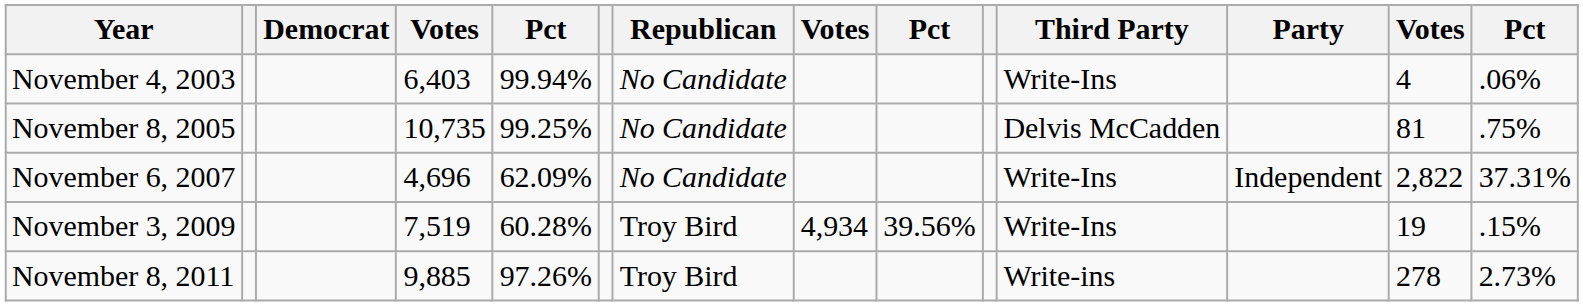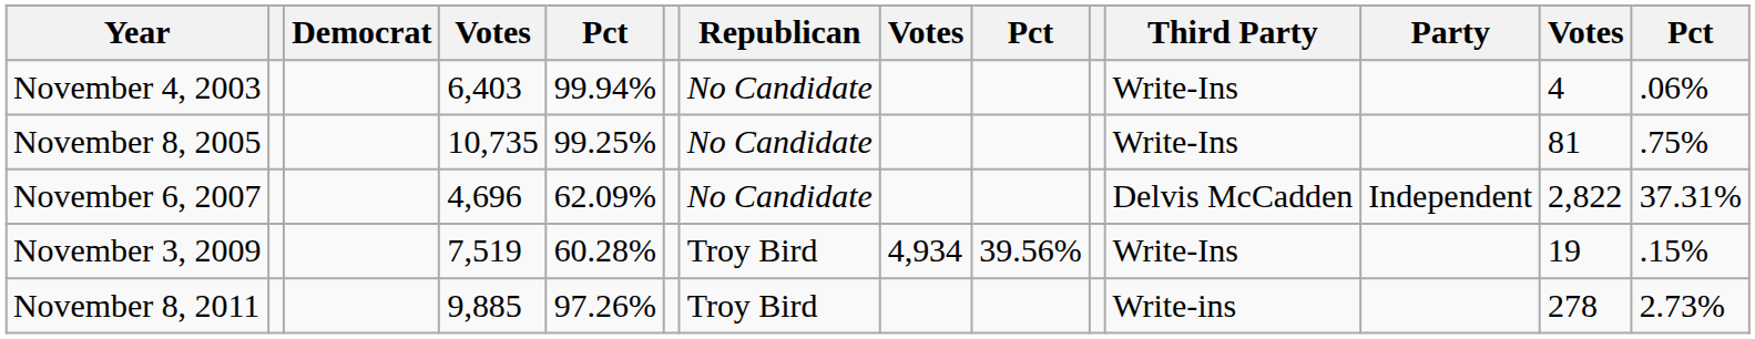 <table class="wikitable" style="margin:0.5em ; font-size:95%">
 <tr>
 <th>Year</th>
 <th></th>
 <th>Democrat</th>
 <th>Votes</th>
 <th>Pct</th>
 <th></th>
 <th>Republican</th>
 <th>Votes</th>
 <th>Pct</th>
 <th></th>
 <th>Third Party</th>
 <th>Party</th>
 <th>Votes</th>
 <th>Pct</th>
 </tr>
 <tr>
 <td>November 4, 2003</td>
 <td></td>
 <td></td>
 <td>6,403</td>
 <td>99.94%</td>
 <td></td>
 <td><em>No Candidate</em></td>
 <td></td>
 <td></td>
 <td></td>
 <td>Write-Ins</td>
 <td></td>
 <td>4</td>
 <td>.06%</td>
 </tr>
 <tr>
 <td>November 8, 2005</td>
 <td></td>
 <td></td>
 <td>10,735</td>
 <td>99.25%</td>
 <td></td>
 <td><em>No Candidate</em></td>
 <td></td>
 <td></td>
 <td></td>
-<td>Delvis McCadden</td>
+<td>Write-Ins</td>
 <td></td>
 <td>81</td>
 <td>.75%</td>
 </tr>
 <tr>
 <td>November 6, 2007</td>
 <td></td>
 <td></td>
 <td>4,696</td>
 <td>62.09%</td>
 <td></td>
 <td><em>No Candidate</em></td>
 <td></td>
 <td></td>
 <td></td>
-<td>Write-Ins</td>
+<td>Delvis McCadden</td>
 <td>Independent</td>
 <td>2,822</td>
 <td>37.31%</td>
 </tr>
 <tr>
 <td>November 3, 2009</td>
 <td></td>
 <td></td>
 <td>7,519</td>
 <td>60.28%</td>
 <td></td>
 <td>Troy Bird</td>
 <td>4,934</td>
 <td>39.56%</td>
 <td></td>
 <td>Write-Ins</td>
 <td></td>
 <td>19</td>
 <td>.15%</td>
 </tr>
 <tr>
 <td>November 8, 2011</td>
 <td></td>
 <td></td>
 <td>9,885</td>
 <td>97.26%</td>
 <td></td>
 <td>Troy Bird</td>
 <td></td>
 <td></td>
 <td></td>
 <td>Write-ins</td>
 <td></td>
 <td>278</td>
 <td>2.73%</td>
 </tr>
 </table>
